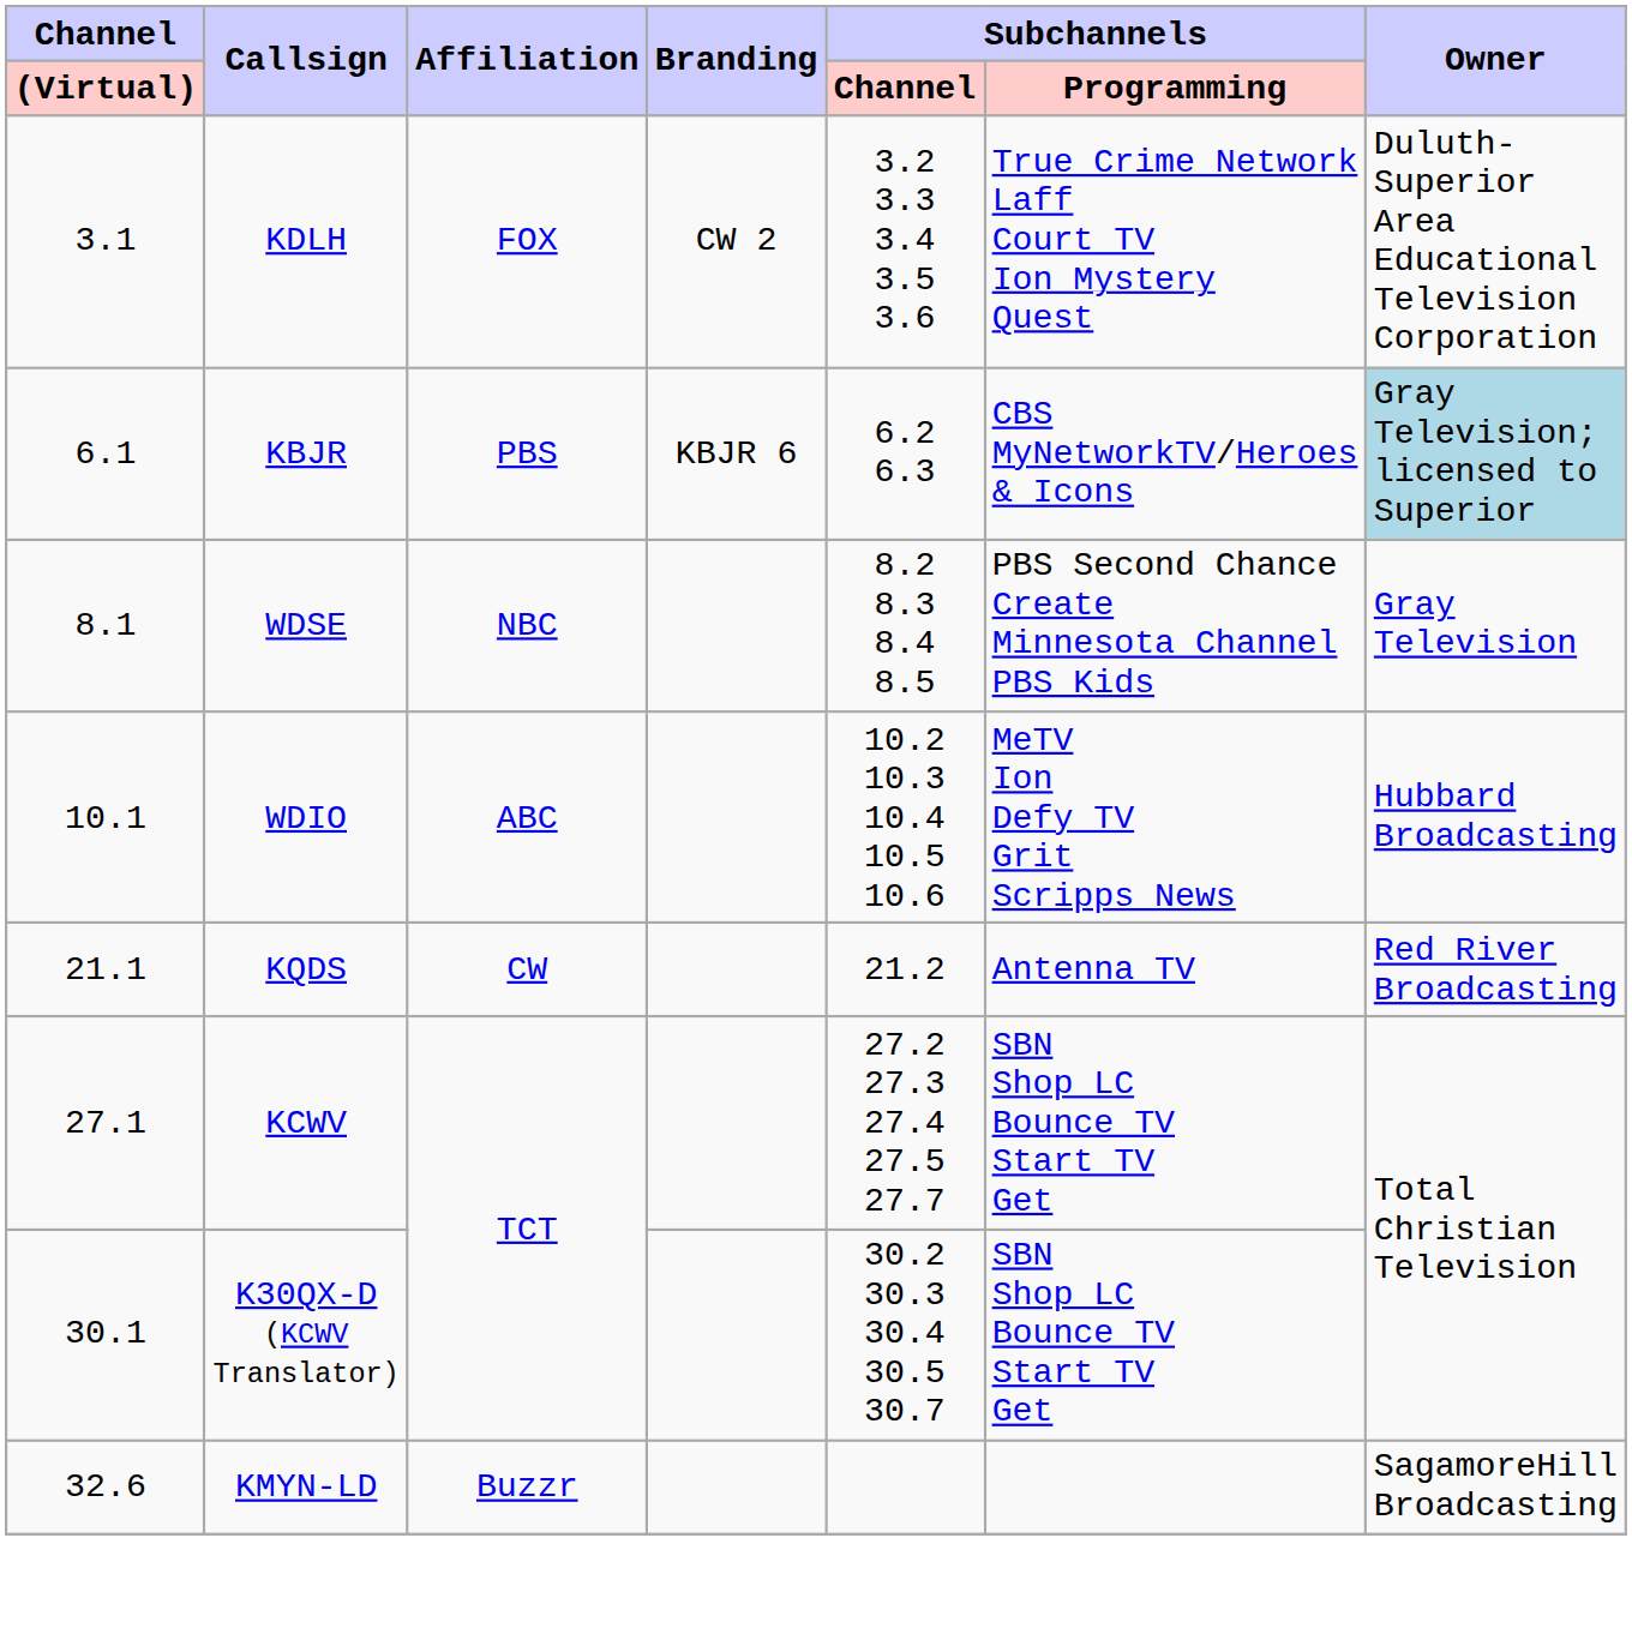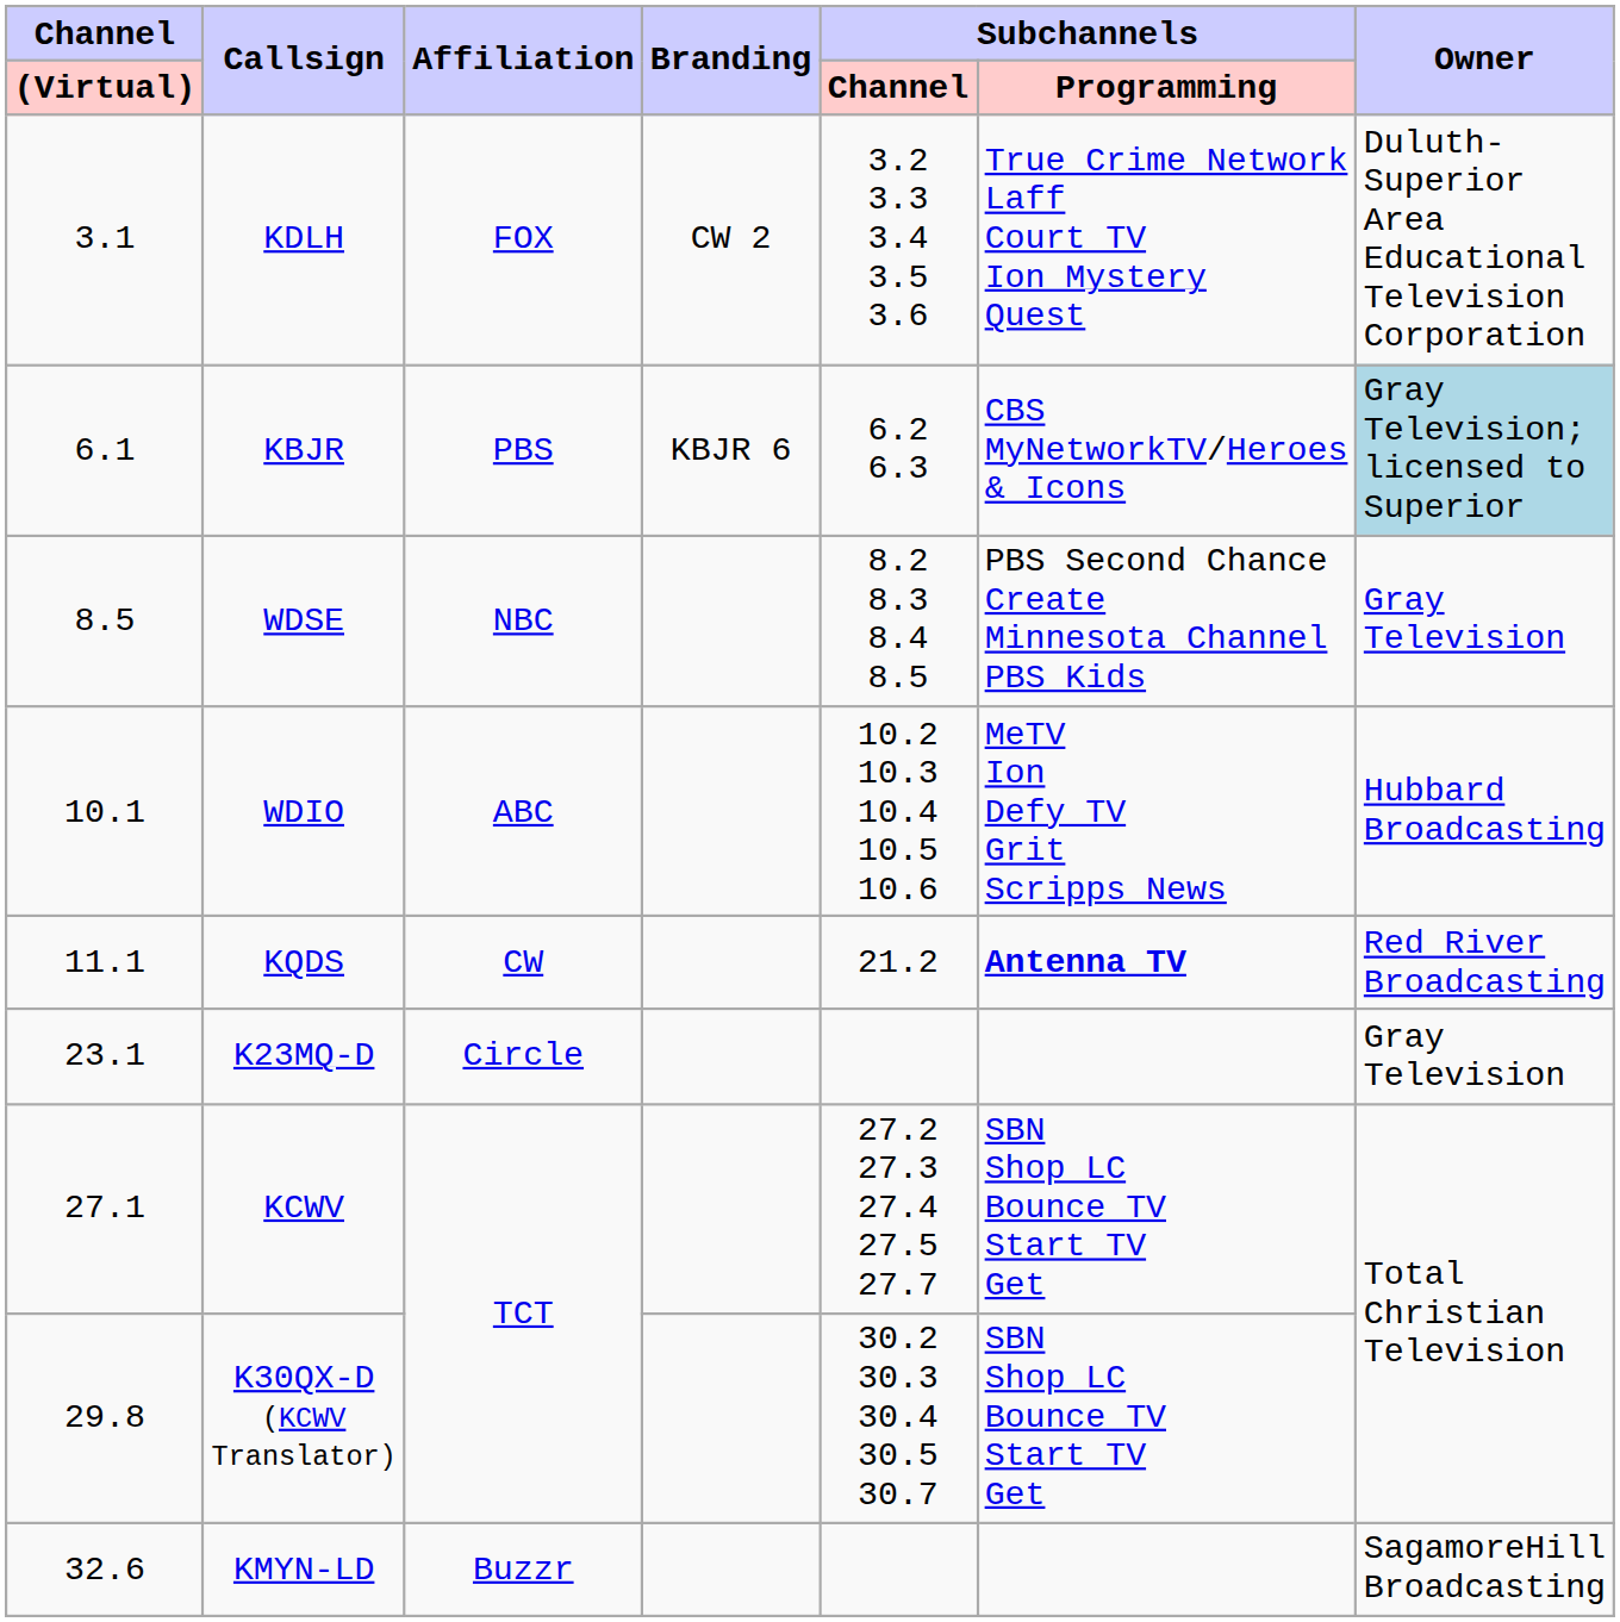 <table class=wikitable style="text-align:center">
 <tr>
 <th style="background:#ccccff;">Channel</th>
 <th style="background:#ccccff;" rowspan="2">Callsign</th>
 <th style="background:#ccccff;" rowspan="2">Affiliation</th>
 <th style="background:#ccccff;" rowspan="2">Branding</th>
 <th style="background:#ccccff;" colspan="2">Subchannels</th>
 <th style="background:#ccccff;" rowspan="2">Owner</th>
 </tr>
 <tr>
 <th style="background:#ffcccc;">(Virtual)</th>
 <th style="background:#ffcccc;">Channel</th>
 <th style="background:#ffcccc">Programming</th>
 </tr>
 <tr>
 <td>3.1</td>
 <td><a href='#'>KDLH</a></td>
 <td><a href='#'>FOX</a></td>
 <td>CW 2</td>
 <td>3.2<br>3.3<br>3.4 <br>3.5<br>3.6<br></td>
 <td style="text-align:left"><a href='#'>True Crime Network</a><br><a href='#'>Laff</a><br><a href='#'>Court TV</a><br><a href='#'>Ion Mystery</a><br><a href='#'>Quest</a></td>
 <td style="text-align:left">Duluth-Superior Area Educational Television Corporation</td>
 </tr>
 <tr>
 <td>6.1</td>
 <td><a href='#'>KBJR</a></td>
 <td><a href='#'>PBS</a></td>
 <td>KBJR 6</td>
 <td>6.2<br>6.3</td>
 <td style="text-align:left"><a href='#'>CBS</a><br><a href='#'>MyNetworkTV</a>/<a href='#'>Heroes & Icons</a></td>
 <td style="background: lightblue; text-align:left">Gray Television; licensed to Superior</td>
 </tr>
 <tr>
-<td>8.1</td>
+<td>8.5</td>
 <td><a href='#'>WDSE</a></td>
 <td><a href='#'>NBC</a></td>
 <td></td>
 <td>8.2<br>8.3<br>8.4<br>8.5</td>
 <td style="text-align:left">PBS Second Chance<br><a href='#'>Create</a><br><a href='#'>Minnesota Channel</a><br><a href='#'>PBS Kids</a></td>
 <td style="text-align:left"><a href='#'>Gray Television</a></td>
 </tr>
 <tr>
 <td>10.1</td>
 <td><a href='#'>WDIO</a></td>
 <td><a href='#'>ABC</a></td>
 <td></td>
 <td>10.2 <br>10.3<br>10.4<br>10.5<br>10.6</td>
 <td style="text-align:left"><a href='#'>MeTV</a><br><a href='#'>Ion</a><br><a href='#'>Defy TV</a><br><a href='#'>Grit</a><br><a href='#'>Scripps News</a></td>
 <td style="text-align:left"><a href='#'>Hubbard Broadcasting</a></td>
 </tr>
 <tr>
-<td>21.1</td>
+<td>11.1</td>
 <td><a href='#'>KQDS</a></td>
 <td><a href='#'>CW</a></td>
 <td></td>
 <td>21.2</td>
-<td style="text-align:left"><a href='#'>Antenna TV</a></td>
+<td style="text-align:left"><strong><a href='#'>Antenna TV</a></strong></td>
 <td style="text-align:left"><a href='#'>Red River Broadcasting</a></td>
+</tr>
+<tr>
+<td>23.1</td>
+<td><a href='#'>K23MQ-D</a></td>
+<td><a href='#'>Circle</a></td>
+<td></td>
+<td></td>
+<td style="text-align:left"></td>
+<td style="text-align:left">Gray Television</td>
 </tr>
 <tr>
 <td>27.1</td>
 <td><a href='#'>KCWV</a></td>
 <td rowspan="2"><a href='#'>TCT</a></td>
 <td></td>
 <td>27.2<br>27.3<br>27.4<br>27.5<br>27.7</td>
 <td style="text-align:left"><a href='#'>SBN</a><br><a href='#'>Shop LC</a><br><a href='#'>Bounce TV</a><br><a href='#'>Start TV</a><br><a href='#'>Get</a></td>
 <td style="text-align:left" rowspan="2">Total Christian Television</td>
 </tr>
 <tr>
-<td>30.1</td>
+<td>29.8</td>
 <td><a href='#'>K30QX-D</a><br><small>(<a href='#'>KCWV</a> Translator)</small></td>
 <td></td>
 <td>30.2<br>30.3<br>30.4<br>30.5<br>30.7</td>
 <td style="text-align:left"><a href='#'>SBN</a><br><a href='#'>Shop LC</a><br><a href='#'>Bounce TV</a><br><a href='#'>Start TV</a><br><a href='#'>Get</a></td>
 </tr>
 <tr>
 <td>32.6</td>
 <td><a href='#'>KMYN-LD</a></td>
 <td><a href='#'>Buzzr</a></td>
 <td></td>
 <td></td>
 <td></td>
 <td style="text-align:left">SagamoreHill Broadcasting</td>
 </tr>
 <tr>
 </tr>
 </table>
